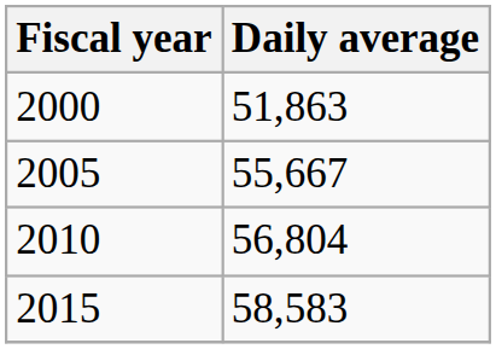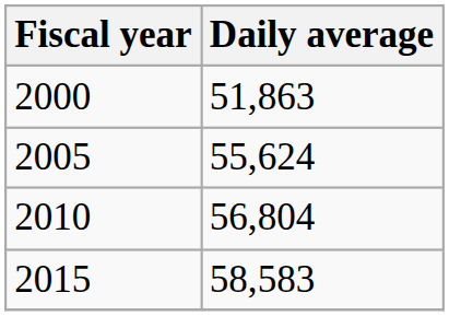 <table class="wikitable">
 <tr>
 <th>Fiscal year</th>
 <th>Daily average</th>
 </tr>
 <tr>
 <td>2000</td>
 <td>51,863</td>
 </tr>
 <tr>
 <td>2005</td>
-<td>55,667</td>
+<td>55,624</td>
 </tr>
 <tr>
 <td>2010</td>
 <td>56,804</td>
 </tr>
 <tr>
 <td>2015</td>
 <td>58,583</td>
 </tr>
 <tr>
 </tr>
 </table>
